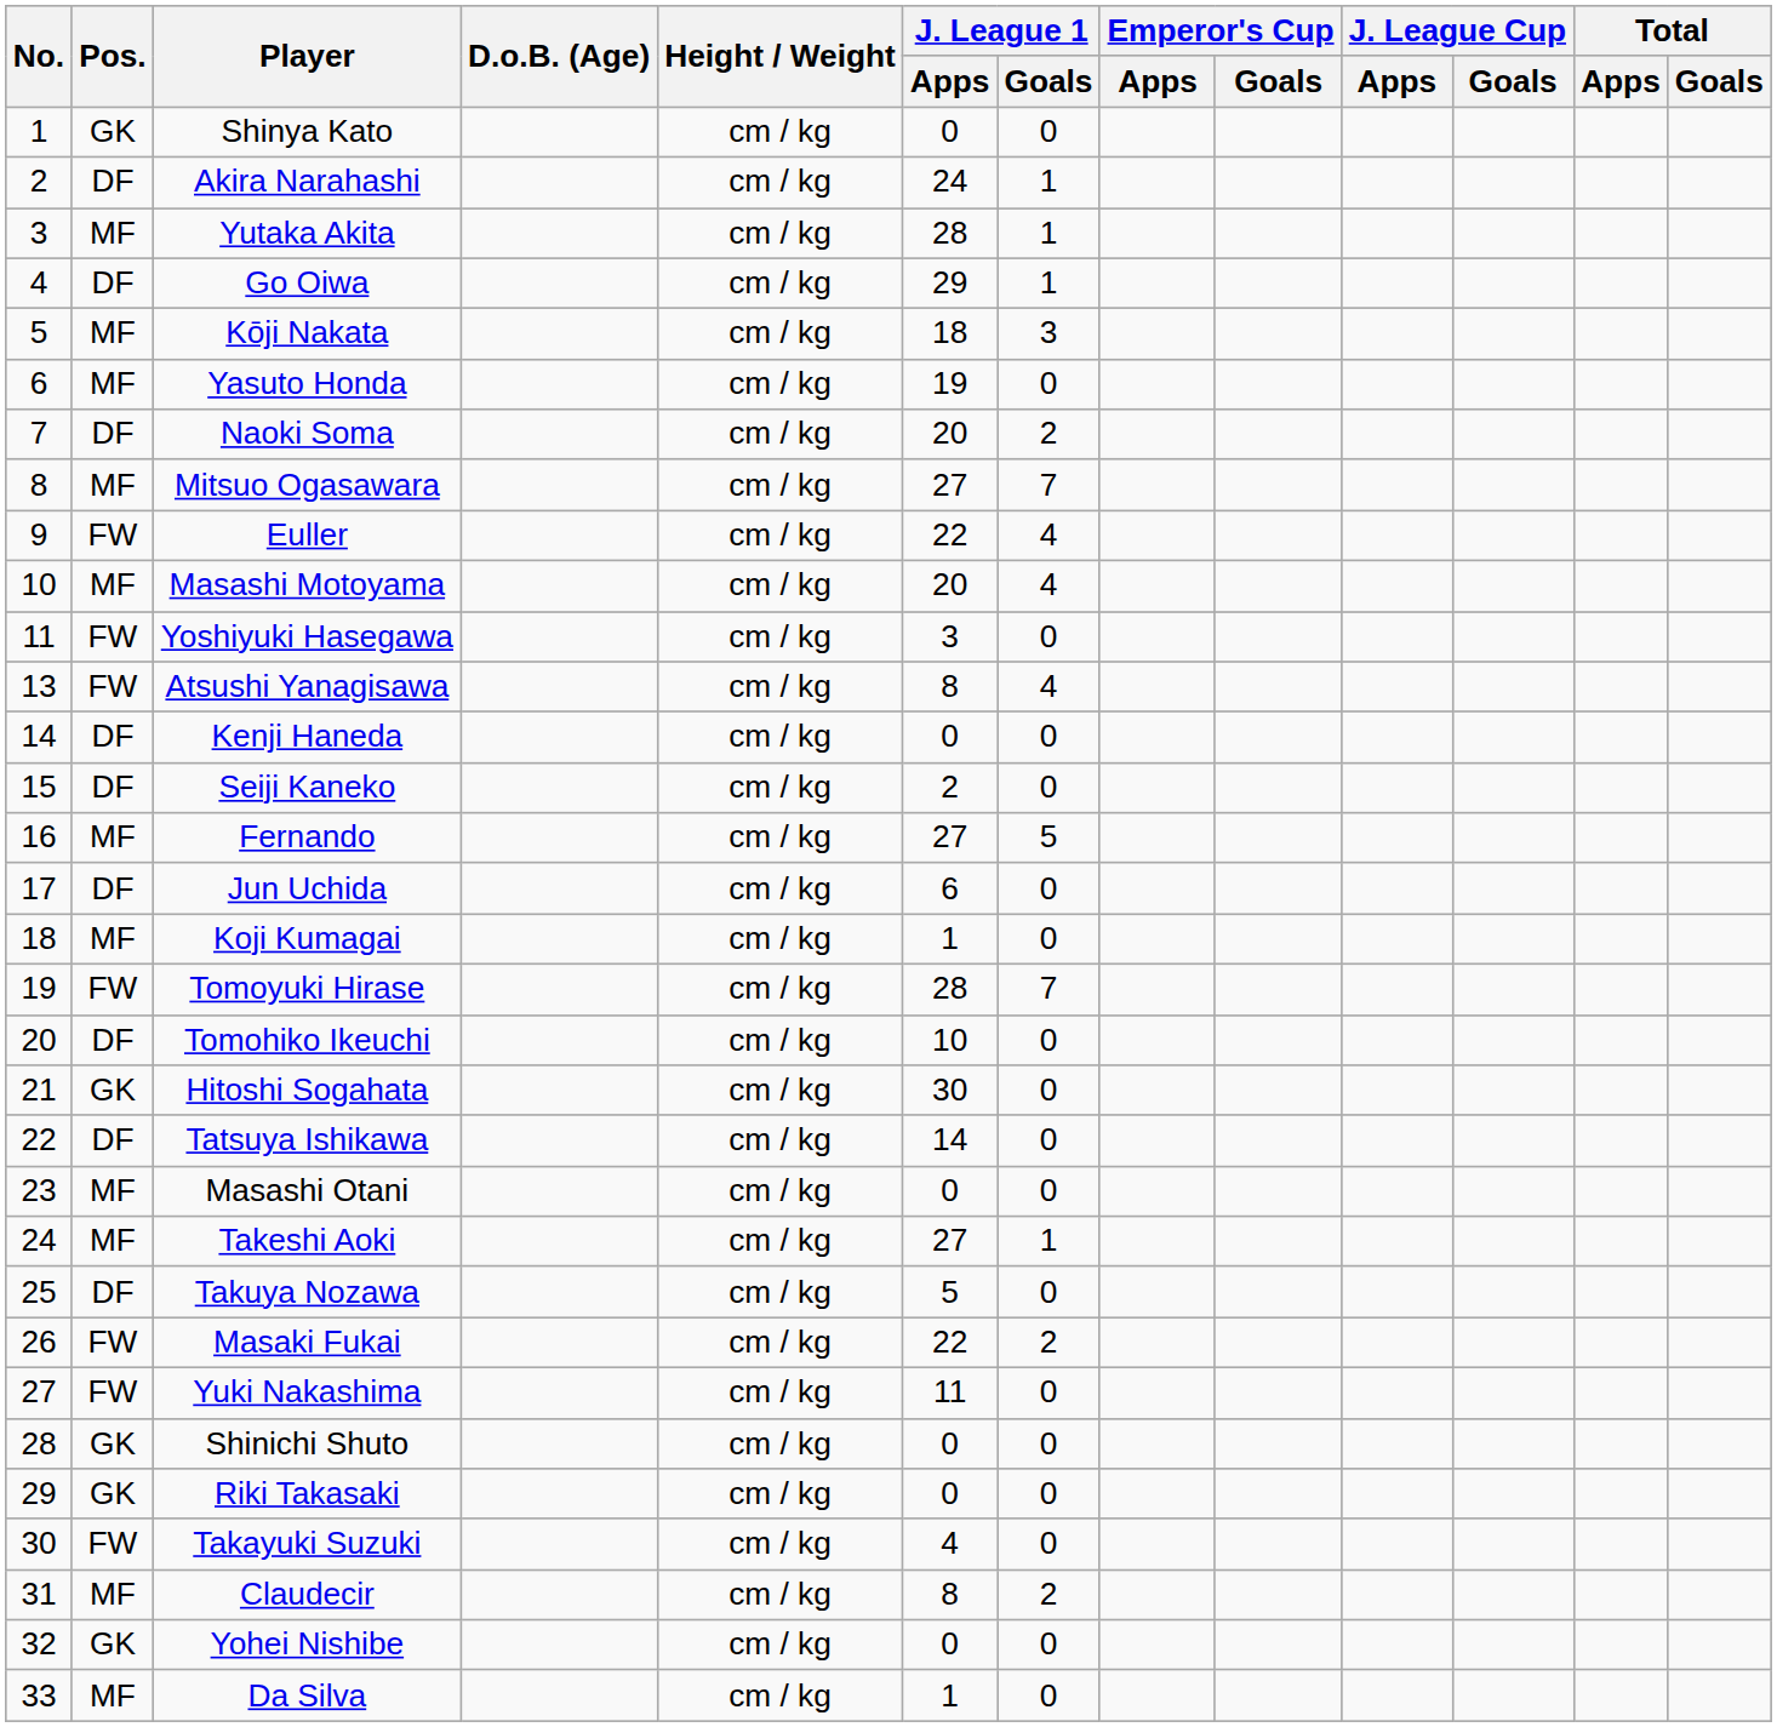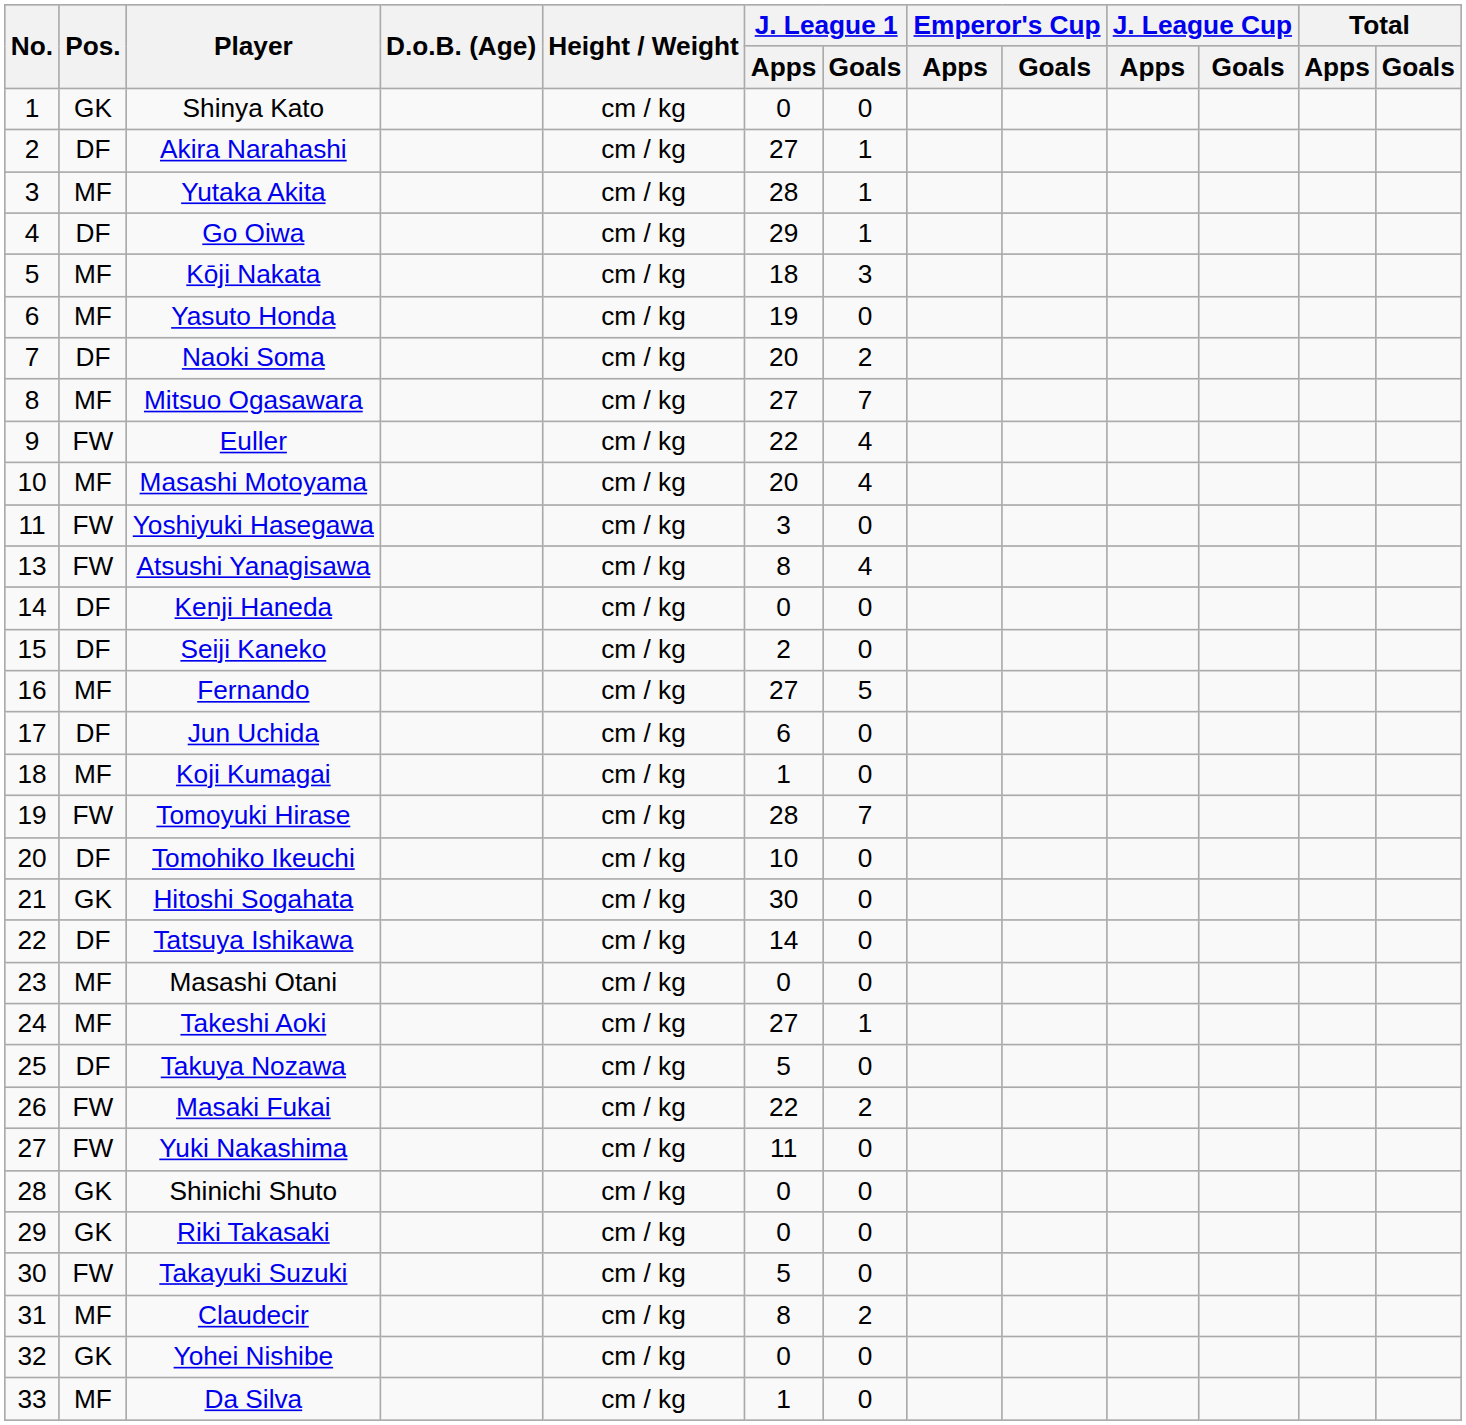 <table class="wikitable" style="text-align:center;">
 <tr>
 <th rowspan="2">No.</th>
 <th rowspan="2">Pos.</th>
 <th rowspan="2">Player</th>
 <th rowspan="2">D.o.B. (Age)</th>
 <th rowspan="2">Height / Weight</th>
 <th colspan="2"><a href='#'>J. League 1</a></th>
 <th colspan="2"><a href='#'>Emperor's Cup</a></th>
 <th colspan="2"><a href='#'>J. League Cup</a></th>
 <th colspan="2">Total</th>
 </tr>
 <tr>
 <th>Apps</th>
 <th>Goals</th>
 <th>Apps</th>
 <th>Goals</th>
 <th>Apps</th>
 <th>Goals</th>
 <th>Apps</th>
 <th>Goals</th>
 </tr>
 <tr>
 <td>1</td>
 <td>GK</td>
 <td>Shinya Kato</td>
 <td></td>
 <td>cm / kg</td>
 <td>0</td>
 <td>0</td>
 <td></td>
 <td></td>
 <td></td>
 <td></td>
 <td></td>
 <td></td>
 </tr>
 <tr>
 <td>2</td>
 <td>DF</td>
 <td><a href='#'>Akira Narahashi</a></td>
 <td></td>
 <td>cm / kg</td>
-<td>24</td>
+<td>27</td>
 <td>1</td>
 <td></td>
 <td></td>
 <td></td>
 <td></td>
 <td></td>
 <td></td>
 </tr>
 <tr>
 <td>3</td>
 <td>MF</td>
 <td><a href='#'>Yutaka Akita</a></td>
 <td></td>
 <td>cm / kg</td>
 <td>28</td>
 <td>1</td>
 <td></td>
 <td></td>
 <td></td>
 <td></td>
 <td></td>
 <td></td>
 </tr>
 <tr>
 <td>4</td>
 <td>DF</td>
 <td><a href='#'>Go Oiwa</a></td>
 <td></td>
 <td>cm / kg</td>
 <td>29</td>
 <td>1</td>
 <td></td>
 <td></td>
 <td></td>
 <td></td>
 <td></td>
 <td></td>
 </tr>
 <tr>
 <td>5</td>
 <td>MF</td>
 <td><a href='#'>Kōji Nakata</a></td>
 <td></td>
 <td>cm / kg</td>
 <td>18</td>
 <td>3</td>
 <td></td>
 <td></td>
 <td></td>
 <td></td>
 <td></td>
 <td></td>
 </tr>
 <tr>
 <td>6</td>
 <td>MF</td>
 <td><a href='#'>Yasuto Honda</a></td>
 <td></td>
 <td>cm / kg</td>
 <td>19</td>
 <td>0</td>
 <td></td>
 <td></td>
 <td></td>
 <td></td>
 <td></td>
 <td></td>
 </tr>
 <tr>
 <td>7</td>
 <td>DF</td>
 <td><a href='#'>Naoki Soma</a></td>
 <td></td>
 <td>cm / kg</td>
 <td>20</td>
 <td>2</td>
 <td></td>
 <td></td>
 <td></td>
 <td></td>
 <td></td>
 <td></td>
 </tr>
 <tr>
 <td>8</td>
 <td>MF</td>
 <td><a href='#'>Mitsuo Ogasawara</a></td>
 <td></td>
 <td>cm / kg</td>
 <td>27</td>
 <td>7</td>
 <td></td>
 <td></td>
 <td></td>
 <td></td>
 <td></td>
 <td></td>
 </tr>
 <tr>
 <td>9</td>
 <td>FW</td>
 <td><a href='#'>Euller</a></td>
 <td></td>
 <td>cm / kg</td>
 <td>22</td>
 <td>4</td>
 <td></td>
 <td></td>
 <td></td>
 <td></td>
 <td></td>
 <td></td>
 </tr>
 <tr>
 <td>10</td>
 <td>MF</td>
 <td><a href='#'>Masashi Motoyama</a></td>
 <td></td>
 <td>cm / kg</td>
 <td>20</td>
 <td>4</td>
 <td></td>
 <td></td>
 <td></td>
 <td></td>
 <td></td>
 <td></td>
 </tr>
 <tr>
 <td>11</td>
 <td>FW</td>
 <td><a href='#'>Yoshiyuki Hasegawa</a></td>
 <td></td>
 <td>cm / kg</td>
 <td>3</td>
 <td>0</td>
 <td></td>
 <td></td>
 <td></td>
 <td></td>
 <td></td>
 <td></td>
 </tr>
 <tr>
 <td>13</td>
 <td>FW</td>
 <td><a href='#'>Atsushi Yanagisawa</a></td>
 <td></td>
 <td>cm / kg</td>
 <td>8</td>
 <td>4</td>
 <td></td>
 <td></td>
 <td></td>
 <td></td>
 <td></td>
 <td></td>
 </tr>
 <tr>
 <td>14</td>
 <td>DF</td>
 <td><a href='#'>Kenji Haneda</a></td>
 <td></td>
 <td>cm / kg</td>
 <td>0</td>
 <td>0</td>
 <td></td>
 <td></td>
 <td></td>
 <td></td>
 <td></td>
 <td></td>
 </tr>
 <tr>
 <td>15</td>
 <td>DF</td>
 <td><a href='#'>Seiji Kaneko</a></td>
 <td></td>
 <td>cm / kg</td>
 <td>2</td>
 <td>0</td>
 <td></td>
 <td></td>
 <td></td>
 <td></td>
 <td></td>
 <td></td>
 </tr>
 <tr>
 <td>16</td>
 <td>MF</td>
 <td><a href='#'>Fernando</a></td>
 <td></td>
 <td>cm / kg</td>
 <td>27</td>
 <td>5</td>
 <td></td>
 <td></td>
 <td></td>
 <td></td>
 <td></td>
 <td></td>
 </tr>
 <tr>
 <td>17</td>
 <td>DF</td>
 <td><a href='#'>Jun Uchida</a></td>
 <td></td>
 <td>cm / kg</td>
 <td>6</td>
 <td>0</td>
 <td></td>
 <td></td>
 <td></td>
 <td></td>
 <td></td>
 <td></td>
 </tr>
 <tr>
 <td>18</td>
 <td>MF</td>
 <td><a href='#'>Koji Kumagai</a></td>
 <td></td>
 <td>cm / kg</td>
 <td>1</td>
 <td>0</td>
 <td></td>
 <td></td>
 <td></td>
 <td></td>
 <td></td>
 <td></td>
 </tr>
 <tr>
 <td>19</td>
 <td>FW</td>
 <td><a href='#'>Tomoyuki Hirase</a></td>
 <td></td>
 <td>cm / kg</td>
 <td>28</td>
 <td>7</td>
 <td></td>
 <td></td>
 <td></td>
 <td></td>
 <td></td>
 <td></td>
 </tr>
 <tr>
 <td>20</td>
 <td>DF</td>
 <td><a href='#'>Tomohiko Ikeuchi</a></td>
 <td></td>
 <td>cm / kg</td>
 <td>10</td>
 <td>0</td>
 <td></td>
 <td></td>
 <td></td>
 <td></td>
 <td></td>
 <td></td>
 </tr>
 <tr>
 <td>21</td>
 <td>GK</td>
 <td><a href='#'>Hitoshi Sogahata</a></td>
 <td></td>
 <td>cm / kg</td>
 <td>30</td>
 <td>0</td>
 <td></td>
 <td></td>
 <td></td>
 <td></td>
 <td></td>
 <td></td>
 </tr>
 <tr>
 <td>22</td>
 <td>DF</td>
 <td><a href='#'>Tatsuya Ishikawa</a></td>
 <td></td>
 <td>cm / kg</td>
 <td>14</td>
 <td>0</td>
 <td></td>
 <td></td>
 <td></td>
 <td></td>
 <td></td>
 <td></td>
 </tr>
 <tr>
 <td>23</td>
 <td>MF</td>
 <td>Masashi Otani</td>
 <td></td>
 <td>cm / kg</td>
 <td>0</td>
 <td>0</td>
 <td></td>
 <td></td>
 <td></td>
 <td></td>
 <td></td>
 <td></td>
 </tr>
 <tr>
 <td>24</td>
 <td>MF</td>
 <td><a href='#'>Takeshi Aoki</a></td>
 <td></td>
 <td>cm / kg</td>
 <td>27</td>
 <td>1</td>
 <td></td>
 <td></td>
 <td></td>
 <td></td>
 <td></td>
 <td></td>
 </tr>
 <tr>
 <td>25</td>
 <td>DF</td>
 <td><a href='#'>Takuya Nozawa</a></td>
 <td></td>
 <td>cm / kg</td>
 <td>5</td>
 <td>0</td>
 <td></td>
 <td></td>
 <td></td>
 <td></td>
 <td></td>
 <td></td>
 </tr>
 <tr>
 <td>26</td>
 <td>FW</td>
 <td><a href='#'>Masaki Fukai</a></td>
 <td></td>
 <td>cm / kg</td>
 <td>22</td>
 <td>2</td>
 <td></td>
 <td></td>
 <td></td>
 <td></td>
 <td></td>
 <td></td>
 </tr>
 <tr>
 <td>27</td>
 <td>FW</td>
 <td><a href='#'>Yuki Nakashima</a></td>
 <td></td>
 <td>cm / kg</td>
 <td>11</td>
 <td>0</td>
 <td></td>
 <td></td>
 <td></td>
 <td></td>
 <td></td>
 <td></td>
 </tr>
 <tr>
 <td>28</td>
 <td>GK</td>
 <td>Shinichi Shuto</td>
 <td></td>
 <td>cm / kg</td>
 <td>0</td>
 <td>0</td>
 <td></td>
 <td></td>
 <td></td>
 <td></td>
 <td></td>
 <td></td>
 </tr>
 <tr>
 <td>29</td>
 <td>GK</td>
 <td><a href='#'>Riki Takasaki</a></td>
 <td></td>
 <td>cm / kg</td>
 <td>0</td>
 <td>0</td>
 <td></td>
 <td></td>
 <td></td>
 <td></td>
 <td></td>
 <td></td>
 </tr>
 <tr>
 <td>30</td>
 <td>FW</td>
 <td><a href='#'>Takayuki Suzuki</a></td>
 <td></td>
 <td>cm / kg</td>
-<td>4</td>
+<td>5</td>
 <td>0</td>
 <td></td>
 <td></td>
 <td></td>
 <td></td>
 <td></td>
 <td></td>
 </tr>
 <tr>
 <td>31</td>
 <td>MF</td>
 <td><a href='#'>Claudecir</a></td>
 <td></td>
 <td>cm / kg</td>
 <td>8</td>
 <td>2</td>
 <td></td>
 <td></td>
 <td></td>
 <td></td>
 <td></td>
 <td></td>
 </tr>
 <tr>
 <td>32</td>
 <td>GK</td>
 <td><a href='#'>Yohei Nishibe</a></td>
 <td></td>
 <td>cm / kg</td>
 <td>0</td>
 <td>0</td>
 <td></td>
 <td></td>
 <td></td>
 <td></td>
 <td></td>
 <td></td>
 </tr>
 <tr>
 <td>33</td>
 <td>MF</td>
 <td><a href='#'>Da Silva</a></td>
 <td></td>
 <td>cm / kg</td>
 <td>1</td>
 <td>0</td>
 <td></td>
 <td></td>
 <td></td>
 <td></td>
 <td></td>
 <td></td>
 </tr>
 </table>
